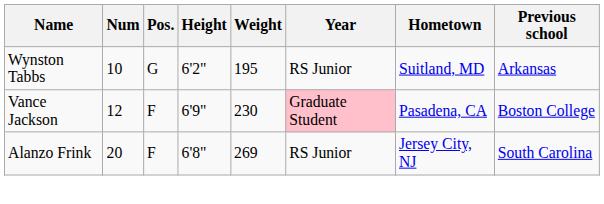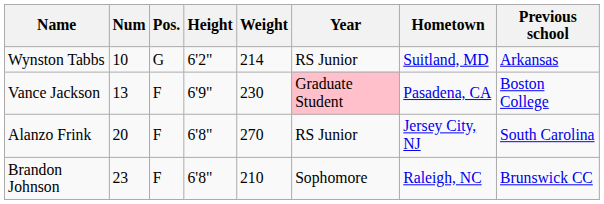 <table class="wikitable sortable" border="1">
 <tr>
 <th>Name</th>
 <th>Num</th>
 <th>Pos.</th>
 <th>Height</th>
 <th>Weight</th>
 <th>Year</th>
 <th>Hometown</th>
 <th class="unsortable">Previous school</th>
 </tr>
 <tr>
 <td>Wynston Tabbs</td>
 <td>10</td>
 <td>G</td>
 <td>6'2"</td>
-<td>195</td>
+<td>214</td>
 <td>RS Junior</td>
 <td><a href='#'>Suitland, MD</a></td>
 <td><a href='#'>Arkansas</a></td>
 </tr>
 <tr>
 <td>Vance Jackson</td>
-<td>12</td>
+<td>13</td>
 <td>F</td>
 <td>6'9"</td>
 <td>230</td>
 <td style="background: pink;">Graduate Student</td>
 <td><a href='#'>Pasadena, CA</a></td>
 <td><a href='#'>Boston College</a></td>
 </tr>
 <tr>
 <td>Alanzo Frink</td>
 <td>20</td>
 <td>F</td>
 <td>6'8"</td>
-<td>269</td>
+<td>270</td>
 <td>RS Junior</td>
 <td><a href='#'>Jersey City, NJ</a></td>
 <td><a href='#'>South Carolina</a></td>
 </tr>
+<tr>
+<td>Brandon Johnson</td>
+<td>23</td>
+<td>F</td>
+<td>6'8"</td>
+<td>210</td>
+<td>Sophomore</td>
+<td><a href='#'>Raleigh, NC</a></td>
+<td><a href='#'>Brunswick CC</a></td>
+</tr>
 </table>
